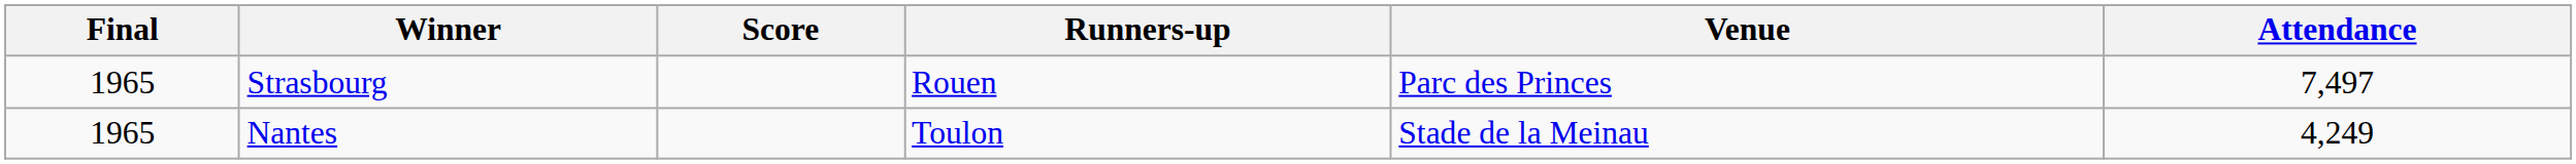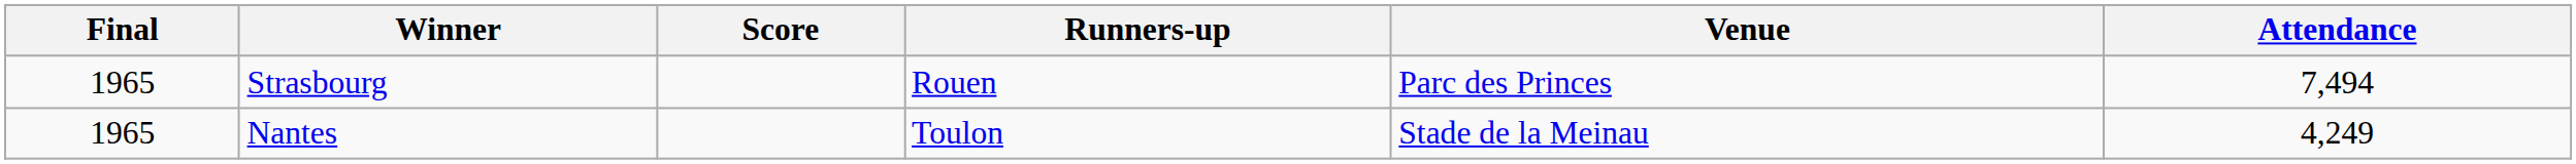 <table class="sortable wikitable" style="width:100%;">
 <tr>
 <th>Final</th>
 <th>Winner</th>
 <th>Score</th>
 <th>Runners-up</th>
 <th>Venue</th>
 <th><a href='#'>Attendance</a></th>
 </tr>
 <tr>
 <td align=center>1965</td>
 <td><a href='#'>Strasbourg</a></td>
 <td align=center></td>
 <td><a href='#'>Rouen</a></td>
 <td><a href='#'>Parc des Princes</a></td>
-<td align=center>7,497</td>
+<td align=center>7,494</td>
 </tr>
 <tr>
 <td align=center>1965</td>
 <td><a href='#'>Nantes</a></td>
 <td align=center></td>
 <td><a href='#'>Toulon</a></td>
 <td><a href='#'>Stade de la Meinau</a></td>
 <td align=center>4,249</td>
 </tr>
 </table>
